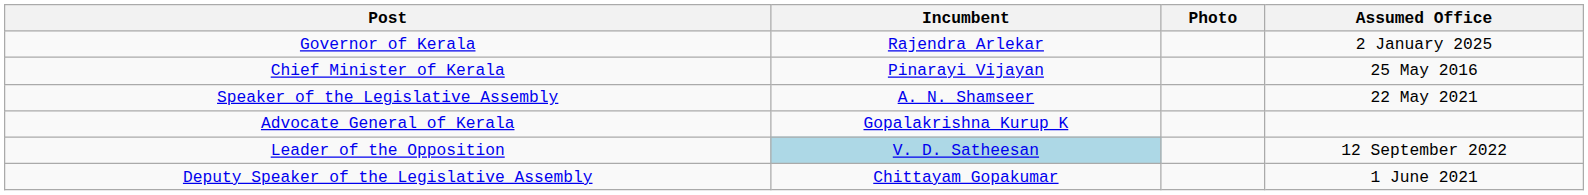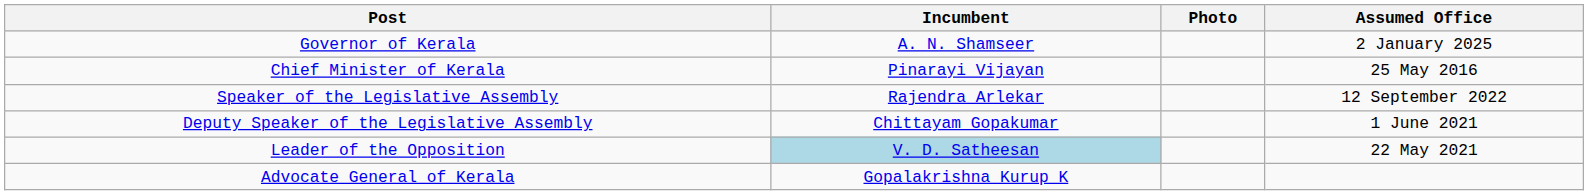 <table class="wikitable" style="text-align:center; width:100%">
 <tr>
 <th>Post</th>
 <th>Incumbent</th>
 <th>Photo</th>
 <th>Assumed Office</th>
 </tr>
 <tr>
 <td><a href='#'>Governor of Kerala</a></td>
-<td><a href='#'>Rajendra Arlekar</a></td>
+<td><a href='#'>A. N. Shamseer</a></td>
 <td></td>
 <td>2 January 2025</td>
 </tr>
 <tr>
 <td><a href='#'>Chief Minister of Kerala</a></td>
 <td><a href='#'>Pinarayi Vijayan</a></td>
 <td></td>
 <td>25 May 2016</td>
 </tr>
 <tr>
 <td><a href='#'>Speaker of the Legislative Assembly</a></td>
-<td><a href='#'>A. N. Shamseer</a></td>
+<td><a href='#'>Rajendra Arlekar</a></td>
+<td></td>
+<td>12 September 2022</td>
+</tr>
+<tr>
+<td><a href='#'>Deputy Speaker of the Legislative Assembly</a></td>
+<td><a href='#'>Chittayam Gopakumar</a></td>
+<td></td>
+<td>1 June 2021</td>
+</tr>
+<tr>
+<td><a href='#'>Leader of the Opposition</a></td>
+<td style="background: lightblue;"><a href='#'>V. D. Satheesan</a></td>
 <td></td>
 <td>22 May 2021</td>
 </tr>
 <tr>
 <td><a href='#'>Advocate General of Kerala</a></td>
 <td><a href='#'>Gopalakrishna Kurup K</a></td>
 <td></td>
 <td></td>
 </tr>
-<tr>
-<td><a href='#'>Leader of the Opposition</a></td>
-<td style="background: lightblue;"><a href='#'>V. D. Satheesan</a></td>
-<td></td>
-<td>12 September 2022</td>
-</tr>
-<tr>
-<td><a href='#'>Deputy Speaker of the Legislative Assembly</a></td>
-<td><a href='#'>Chittayam Gopakumar</a></td>
-<td></td>
-<td>1 June 2021</td>
-</tr>
 </table>
